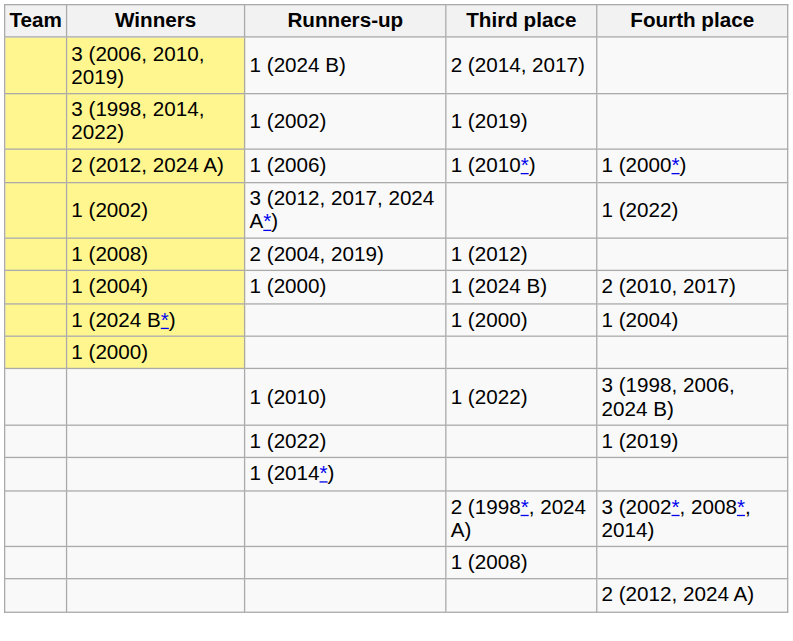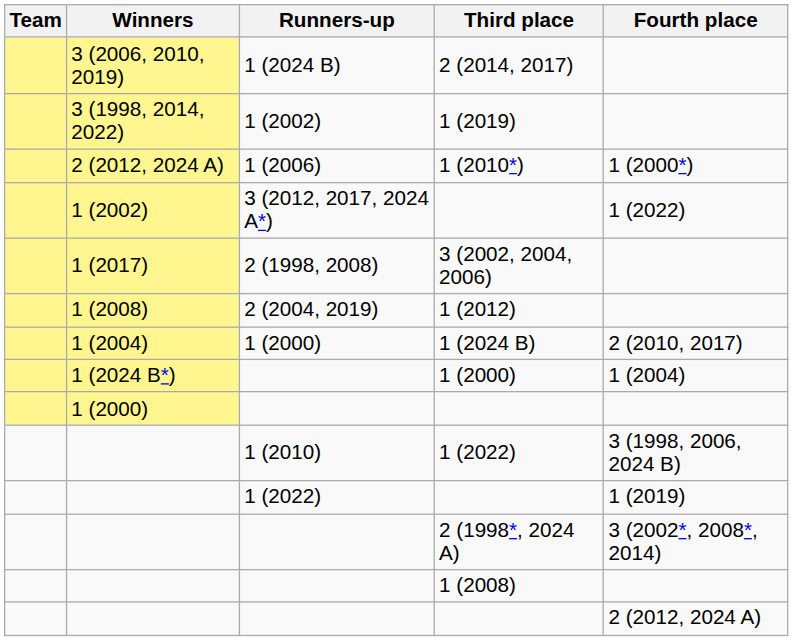 <table class="wikitable sortable">
 <tr>
 <th>Team</th>
 <th>Winners</th>
 <th>Runners-up</th>
 <th>Third place</th>
 <th>Fourth place</th>
 </tr>
 <tr>
 <td style=background:#FFF68F></td>
 <td style=background:#FFF68F>3 (2006, 2010, 2019)</td>
 <td>1 (2024 B)</td>
 <td>2 (2014, 2017)</td>
 <td></td>
 </tr>
 <tr>
 <td style=background:#FFF68F></td>
 <td style=background:#FFF68F>3 (1998, 2014, 2022)</td>
 <td>1 (2002)</td>
 <td>1 (2019)</td>
 <td></td>
 </tr>
 <tr>
 <td style=background:#FFF68F></td>
 <td style=background:#FFF68F>2 (2012, 2024 A)</td>
 <td>1 (2006)</td>
 <td>1 (2010<a href='#'>*</a>)</td>
 <td>1 (2000<a href='#'>*</a>)</td>
 </tr>
 <tr>
 <td style=background:#FFF68F></td>
 <td style=background:#FFF68F>1 (2002)</td>
 <td>3 (2012, 2017, 2024 A<a href='#'>*</a>)</td>
 <td></td>
 <td>1 (2022)</td>
+</tr>
+<tr>
+<td style=background:#FFF68F></td>
+<td style=background:#FFF68F>1 (2017)</td>
+<td>2 (1998, 2008)</td>
+<td>3 (2002, 2004, 2006)</td>
+<td></td>
 </tr>
 <tr>
 <td style=background:#FFF68F></td>
 <td style=background:#FFF68F>1 (2008)</td>
 <td>2 (2004, 2019)</td>
 <td>1 (2012)</td>
 <td></td>
 </tr>
 <tr>
 <td style=background:#FFF68F></td>
 <td style=background:#FFF68F>1 (2004)</td>
 <td>1 (2000)</td>
 <td>1 (2024 B)</td>
 <td>2 (2010, 2017)</td>
 </tr>
 <tr>
 <td style=background:#FFF68F></td>
 <td style=background:#FFF68F>1 (2024 B<a href='#'>*</a>)</td>
 <td></td>
 <td>1 (2000)</td>
 <td>1 (2004)</td>
 </tr>
 <tr>
 <td style=background:#FFF68F></td>
 <td style=background:#FFF68F>1 (2000)</td>
 <td></td>
 <td></td>
 <td></td>
 </tr>
 <tr>
 <td></td>
 <td></td>
 <td>1 (2010)</td>
 <td>1 (2022)</td>
 <td>3 (1998, 2006, 2024 B)</td>
 </tr>
 <tr>
 <td></td>
 <td></td>
 <td>1 (2022)</td>
 <td></td>
 <td>1 (2019)</td>
 </tr>
 <tr>
 <td></td>
 <td></td>
-<td>1 (2014<a href='#'>*</a>)</td>
-<td></td>
-<td></td>
-</tr>
-<tr>
-<td></td>
-<td></td>
 <td></td>
 <td>2 (1998<a href='#'>*</a>, 2024 A)</td>
 <td>3 (2002<a href='#'>*</a>, 2008<a href='#'>*</a>, 2014)</td>
 </tr>
 <tr>
 <td></td>
 <td></td>
 <td></td>
 <td>1 (2008)</td>
 <td></td>
 </tr>
 <tr>
 <td></td>
 <td></td>
 <td></td>
 <td></td>
 <td>2 (2012, 2024 A)</td>
 </tr>
 </table>
